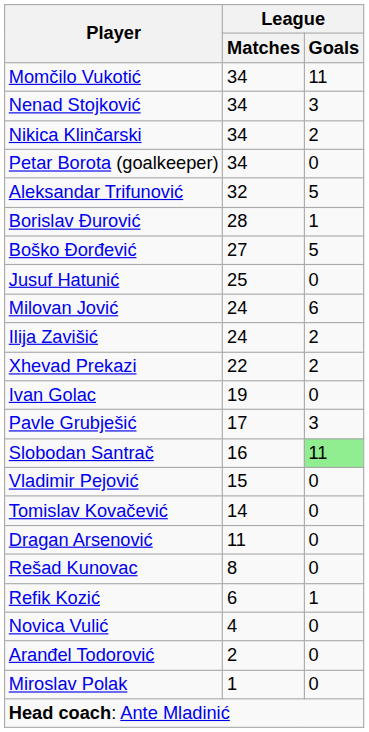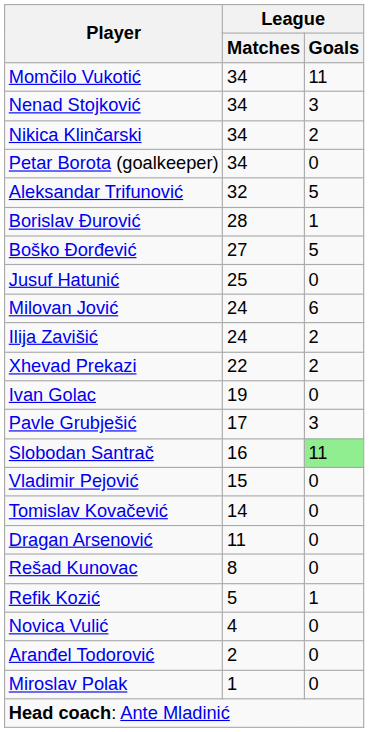 <table class="wikitable sortable">
 <tr>
 <th rowspan=2>Player</th>
 <th colspan=2>League</th>
 </tr>
 <tr>
 <th>Matches</th>
 <th>Goals</th>
 </tr>
 <tr>
 <td><a href='#'>Momčilo Vukotić</a></td>
 <td>34</td>
 <td>11</td>
 </tr>
 <tr>
 <td><a href='#'>Nenad Stojković</a></td>
 <td>34</td>
 <td>3</td>
 </tr>
 <tr>
 <td><a href='#'>Nikica Klinčarski</a></td>
 <td>34</td>
 <td>2</td>
 </tr>
 <tr>
 <td><a href='#'>Petar Borota</a> (goalkeeper)</td>
 <td>34</td>
 <td>0</td>
 </tr>
 <tr>
 <td><a href='#'>Aleksandar Trifunović</a></td>
 <td>32</td>
 <td>5</td>
 </tr>
 <tr>
 <td><a href='#'>Borislav Đurović</a></td>
 <td>28</td>
 <td>1</td>
 </tr>
 <tr>
 <td><a href='#'>Boško Đorđević</a></td>
 <td>27</td>
 <td>5</td>
 </tr>
 <tr>
 <td><a href='#'>Jusuf Hatunić</a></td>
 <td>25</td>
 <td>0</td>
 </tr>
 <tr>
 <td><a href='#'>Milovan Jović</a></td>
 <td>24</td>
 <td>6</td>
 </tr>
 <tr>
 <td><a href='#'>Ilija Zavišić</a></td>
 <td>24</td>
 <td>2</td>
 </tr>
 <tr>
 <td><a href='#'>Xhevad Prekazi</a></td>
 <td>22</td>
 <td>2</td>
 </tr>
 <tr>
 <td><a href='#'>Ivan Golac</a></td>
 <td>19</td>
 <td>0</td>
 </tr>
 <tr>
 <td><a href='#'>Pavle Grubješić</a></td>
 <td>17</td>
 <td>3</td>
 </tr>
 <tr>
 <td><a href='#'>Slobodan Santrač</a></td>
 <td>16</td>
 <td style="background: lightgreen;">11</td>
 </tr>
 <tr>
 <td><a href='#'>Vladimir Pejović</a></td>
 <td>15</td>
 <td>0</td>
 </tr>
 <tr>
 <td><a href='#'>Tomislav Kovačević</a></td>
 <td>14</td>
 <td>0</td>
 </tr>
 <tr>
 <td><a href='#'>Dragan Arsenović</a></td>
 <td>11</td>
 <td>0</td>
 </tr>
 <tr>
 <td><a href='#'>Rešad Kunovac</a></td>
 <td>8</td>
 <td>0</td>
 </tr>
 <tr>
 <td><a href='#'>Refik Kozić</a></td>
-<td>6</td>
+<td>5</td>
 <td>1</td>
 </tr>
 <tr>
 <td><a href='#'>Novica Vulić</a></td>
 <td>4</td>
 <td>0</td>
 </tr>
 <tr>
 <td><a href='#'>Aranđel Todorović</a></td>
 <td>2</td>
 <td>0</td>
 </tr>
 <tr>
 <td><a href='#'>Miroslav Polak</a></td>
 <td>1</td>
 <td>0</td>
 </tr>
 <tr class="sortbottom">
 <td colspan=3><strong>Head coach</strong>: <a href='#'>Ante Mladinić</a></td>
 </tr>
 </table>
